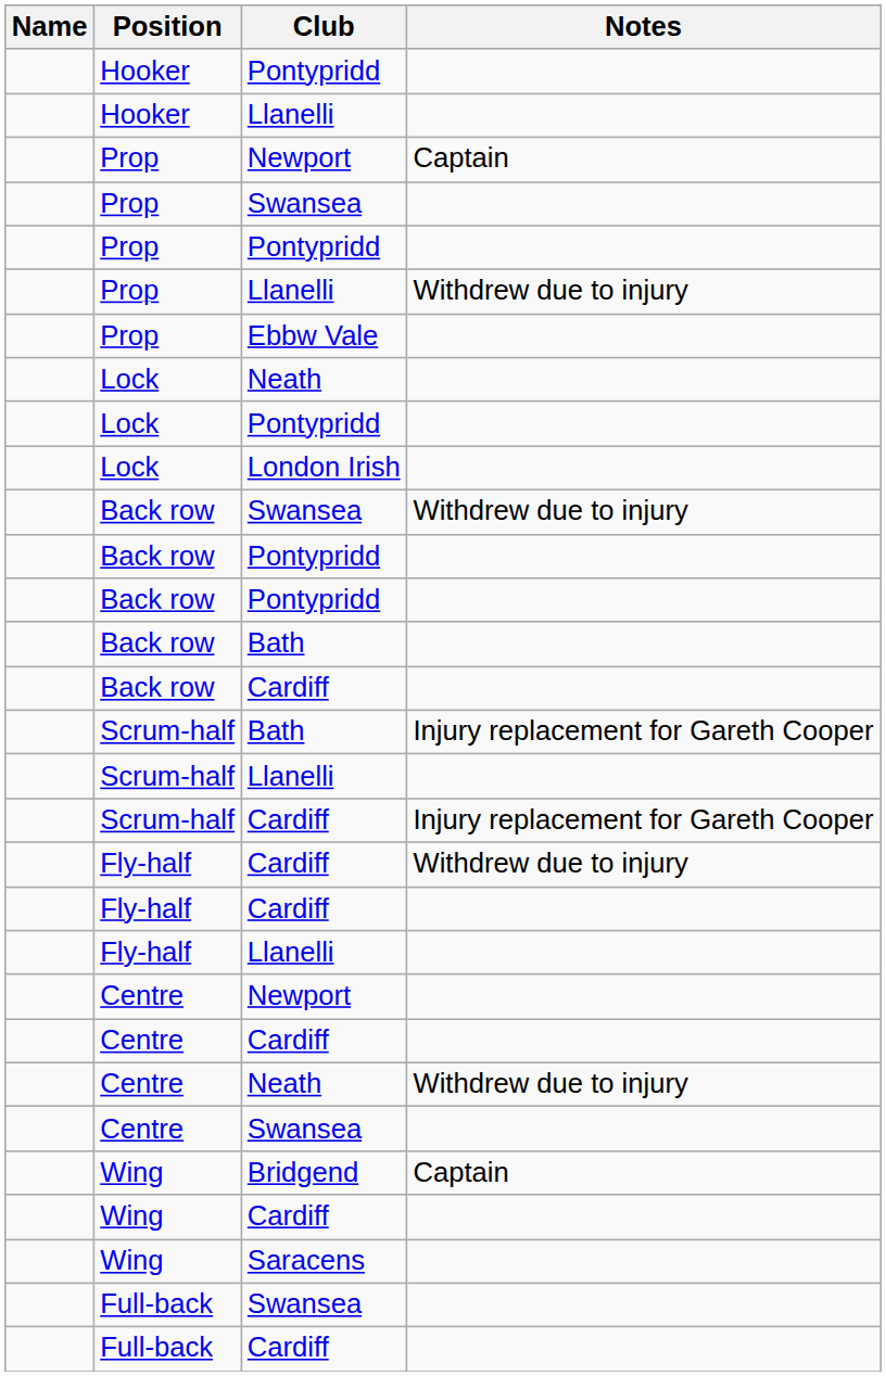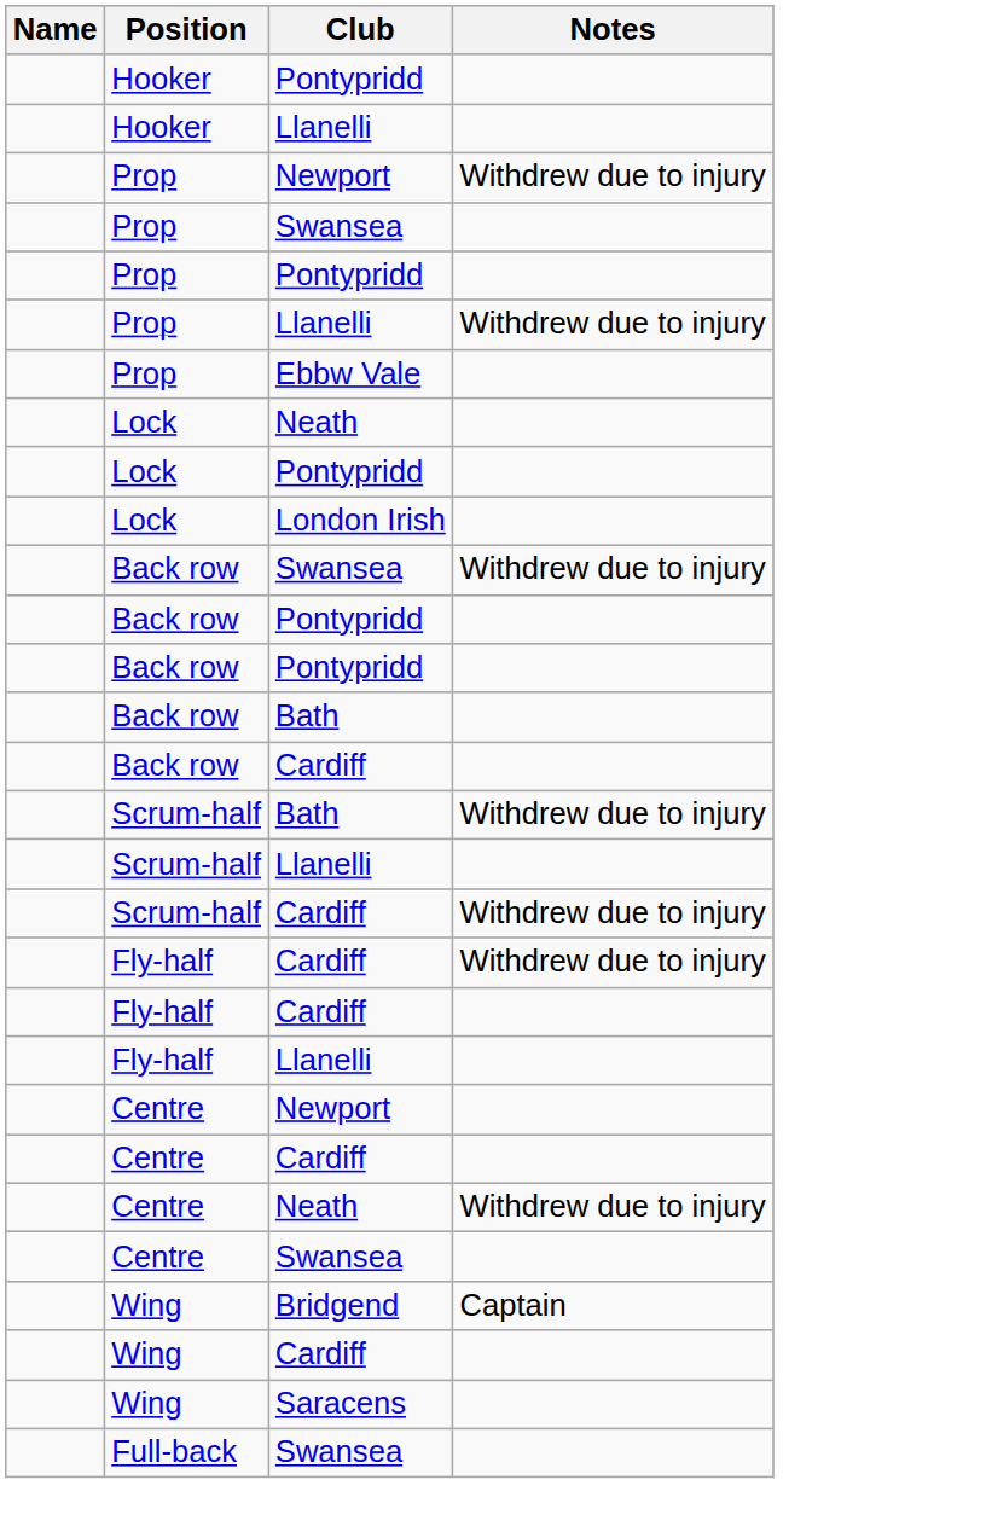 <table class="wikitable sortable">
 <tr>
 <th>Name</th>
 <th>Position</th>
 <th>Club</th>
 <th class="unsortable">Notes</th>
 </tr>
 <tr>
 <td></td>
 <td><a href='#'>Hooker</a></td>
 <td><a href='#'>Pontypridd</a></td>
 <td></td>
 </tr>
 <tr>
 <td></td>
 <td><a href='#'>Hooker</a></td>
 <td><a href='#'>Llanelli</a></td>
 <td></td>
 </tr>
 <tr>
 <td></td>
 <td><a href='#'>Prop</a></td>
 <td><a href='#'>Newport</a></td>
-<td>Captain</td>
+<td>Withdrew due to injury</td>
 </tr>
 <tr>
 <td></td>
 <td><a href='#'>Prop</a></td>
 <td><a href='#'>Swansea</a></td>
 <td></td>
 </tr>
 <tr>
 <td></td>
 <td><a href='#'>Prop</a></td>
 <td><a href='#'>Pontypridd</a></td>
 <td></td>
 </tr>
 <tr>
 <td></td>
 <td><a href='#'>Prop</a></td>
 <td><a href='#'>Llanelli</a></td>
 <td>Withdrew due to injury</td>
 </tr>
 <tr>
 <td></td>
 <td><a href='#'>Prop</a></td>
 <td><a href='#'>Ebbw Vale</a></td>
 <td></td>
 </tr>
 <tr>
 <td></td>
 <td><a href='#'>Lock</a></td>
 <td><a href='#'>Neath</a></td>
 <td></td>
 </tr>
 <tr>
 <td></td>
 <td><a href='#'>Lock</a></td>
 <td><a href='#'>Pontypridd</a></td>
 <td></td>
 </tr>
 <tr>
 <td></td>
 <td><a href='#'>Lock</a></td>
 <td><a href='#'>London Irish</a></td>
 <td></td>
 </tr>
 <tr>
 <td></td>
 <td><a href='#'>Back row</a></td>
 <td><a href='#'>Swansea</a></td>
 <td>Withdrew due to injury</td>
 </tr>
 <tr>
 <td></td>
 <td><a href='#'>Back row</a></td>
 <td><a href='#'>Pontypridd</a></td>
 <td></td>
 </tr>
 <tr>
 <td></td>
 <td><a href='#'>Back row</a></td>
 <td><a href='#'>Pontypridd</a></td>
 <td></td>
 </tr>
 <tr>
 <td></td>
 <td><a href='#'>Back row</a></td>
 <td><a href='#'>Bath</a></td>
 <td></td>
 </tr>
 <tr>
 <td></td>
 <td><a href='#'>Back row</a></td>
 <td><a href='#'>Cardiff</a></td>
 <td></td>
 </tr>
 <tr>
 <td></td>
 <td><a href='#'>Scrum-half</a></td>
 <td><a href='#'>Bath</a></td>
-<td>Injury replacement for Gareth Cooper</td>
+<td>Withdrew due to injury</td>
 </tr>
 <tr>
 <td></td>
 <td><a href='#'>Scrum-half</a></td>
 <td><a href='#'>Llanelli</a></td>
 <td></td>
 </tr>
 <tr>
 <td></td>
 <td><a href='#'>Scrum-half</a></td>
 <td><a href='#'>Cardiff</a></td>
-<td>Injury replacement for Gareth Cooper</td>
+<td>Withdrew due to injury</td>
 </tr>
 <tr>
 <td></td>
 <td><a href='#'>Fly-half</a></td>
 <td><a href='#'>Cardiff</a></td>
 <td>Withdrew due to injury</td>
 </tr>
 <tr>
 <td></td>
 <td><a href='#'>Fly-half</a></td>
 <td><a href='#'>Cardiff</a></td>
 <td></td>
 </tr>
 <tr>
 <td></td>
 <td><a href='#'>Fly-half</a></td>
 <td><a href='#'>Llanelli</a></td>
 <td></td>
 </tr>
 <tr>
 <td></td>
 <td><a href='#'>Centre</a></td>
 <td><a href='#'>Newport</a></td>
 <td></td>
 </tr>
 <tr>
 <td></td>
 <td><a href='#'>Centre</a></td>
 <td><a href='#'>Cardiff</a></td>
 <td></td>
 </tr>
 <tr>
 <td></td>
 <td><a href='#'>Centre</a></td>
 <td><a href='#'>Neath</a></td>
 <td>Withdrew due to injury</td>
 </tr>
 <tr>
 <td></td>
 <td><a href='#'>Centre</a></td>
 <td><a href='#'>Swansea</a></td>
 <td></td>
 </tr>
 <tr>
 <td></td>
 <td><a href='#'>Wing</a></td>
 <td><a href='#'>Bridgend</a></td>
 <td>Captain</td>
 </tr>
 <tr>
 <td></td>
 <td><a href='#'>Wing</a></td>
 <td><a href='#'>Cardiff</a></td>
 <td></td>
 </tr>
 <tr>
 <td></td>
 <td><a href='#'>Wing</a></td>
 <td><a href='#'>Saracens</a></td>
 <td></td>
 </tr>
 <tr>
 <td></td>
 <td><a href='#'>Full-back</a></td>
 <td><a href='#'>Swansea</a></td>
 <td></td>
 </tr>
-<tr>
-<td></td>
-<td><a href='#'>Full-back</a></td>
-<td><a href='#'>Cardiff</a></td>
-<td></td>
-</tr>
 </table>
